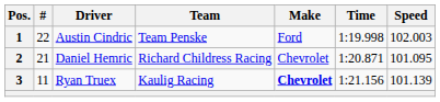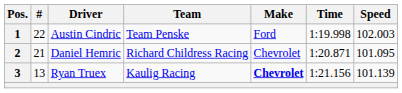 <table class="wikitable" style="font-size:95%">
 <tr>
 <th>Pos.</th>
 <th>#</th>
 <th>Driver</th>
 <th>Team</th>
 <th>Make</th>
 <th>Time</th>
 <th>Speed</th>
 </tr>
 <tr>
 <th>1</th>
 <td>22</td>
 <td><a href='#'>Austin Cindric</a></td>
 <td><a href='#'>Team Penske</a></td>
 <td><a href='#'>Ford</a></td>
 <td>1:19.998</td>
 <td>102.003</td>
 </tr>
 <tr>
 <th>2</th>
 <td>21</td>
 <td><a href='#'>Daniel Hemric</a></td>
 <td><a href='#'>Richard Childress Racing</a></td>
 <td><a href='#'>Chevrolet</a></td>
 <td>1:20.871</td>
 <td>101.095</td>
 </tr>
 <tr>
 <th>3</th>
-<td>11</td>
+<td>13</td>
 <td><a href='#'>Ryan Truex</a></td>
 <td><a href='#'>Kaulig Racing</a></td>
 <td><strong><a href='#'>Chevrolet</a></strong></td>
 <td>1:21.156</td>
 <td>101.139</td>
 </tr>
 <tr>
 <th colspan="7"></th>
 </tr>
 </table>
